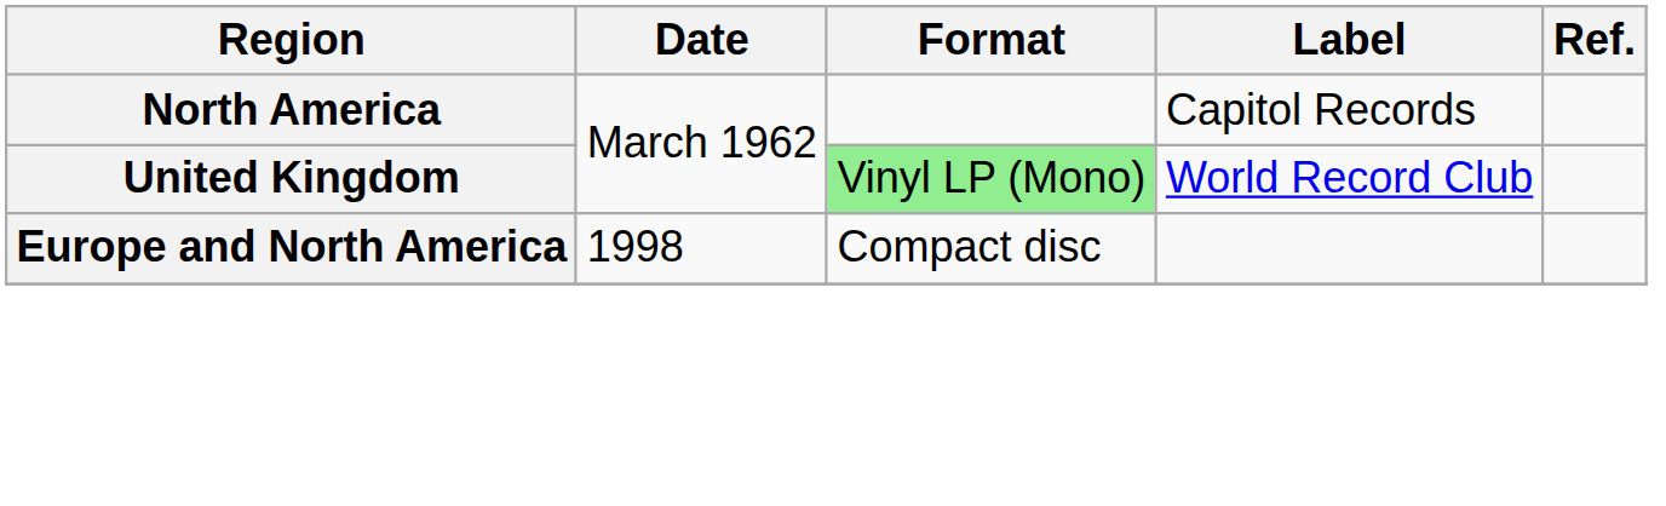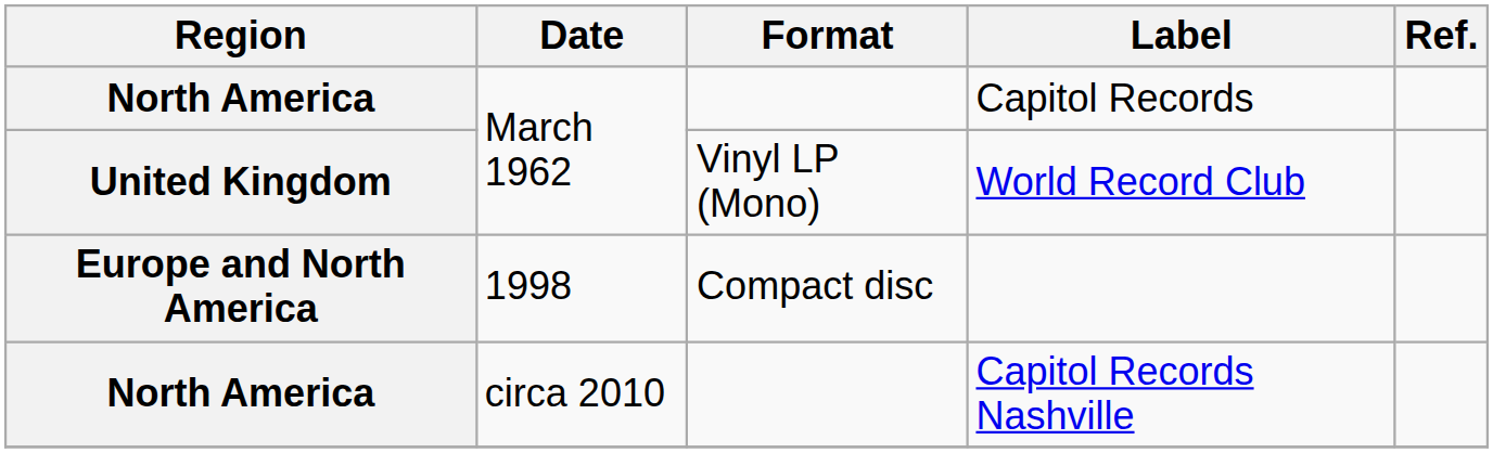 <table class="wikitable plainrowheaders">
 <tr>
 <th scope="col">Region</th>
 <th scope="col">Date</th>
 <th scope="col">Format</th>
 <th scope="col">Label</th>
 <th scope="col">Ref.</th>
 </tr>
 <tr>
 <th scope="row">North America</th>
 <td rowspan="2">March 1962</td>
 <td></td>
 <td>Capitol Records</td>
 <td></td>
 </tr>
 <tr>
 <th scope="row">United Kingdom</th>
-<td style="background: lightgreen;">Vinyl LP (Mono)</td>
+<td>Vinyl LP (Mono)</td>
 <td><a href='#'>World Record Club</a></td>
 <td></td>
 </tr>
 <tr>
 <th scope="row">Europe and North America</th>
 <td>1998</td>
 <td>Compact disc</td>
 <td></td>
 <td></td>
 </tr>
 <tr>
+<th scope="row">North America</th>
+<td>circa 2010</td>
+<td></td>
+<td><a href='#'>Capitol Records Nashville</a></td>
+<td></td>
+</tr>
+<tr>
 </tr>
 </table>
